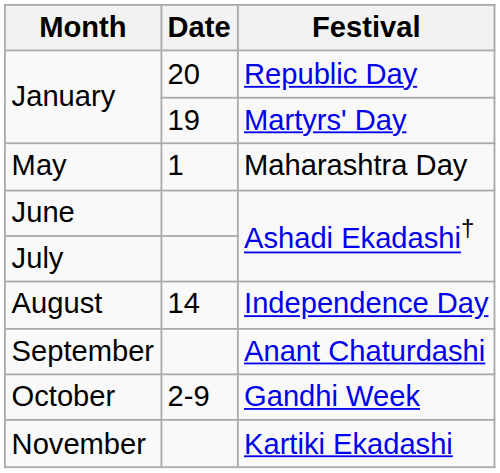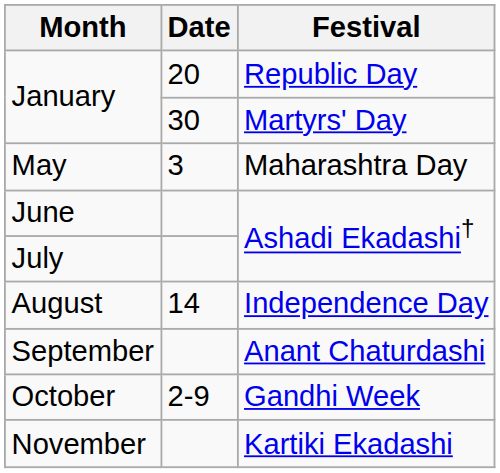 <table class="wikitable">
 <tr>
 <th>Month</th>
 <th>Date</th>
 <th>Festival</th>
 </tr>
 <tr>
 <td rowspan="2">January</td>
 <td>20</td>
 <td><a href='#'>Republic Day</a></td>
 </tr>
 <tr>
-<td>19</td>
+<td>30</td>
 <td><a href='#'>Martyrs' Day</a></td>
 </tr>
 <tr>
 <td>May</td>
-<td>1</td>
+<td>3</td>
 <td>Maharashtra Day</td>
 </tr>
 <tr>
 <td>June</td>
 <td></td>
 <td rowspan="2"><a href='#'>Ashadi Ekadashi</a><sup>†</sup></td>
 </tr>
 <tr>
 <td>July</td>
 <td></td>
 </tr>
 <tr>
 <td>August</td>
 <td>14</td>
 <td><a href='#'>Independence Day</a></td>
 </tr>
 <tr>
 <td>September</td>
 <td></td>
 <td><a href='#'>Anant Chaturdashi</a></td>
 </tr>
 <tr>
 <td>October</td>
 <td>2-9</td>
 <td><a href='#'>Gandhi Week</a></td>
 </tr>
 <tr>
 <td>November</td>
 <td></td>
 <td><a href='#'>Kartiki Ekadashi</a></td>
 </tr>
 </table>
